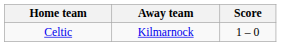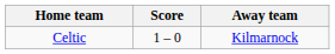 <table class="wikitable" style="text-align: center">
 <tr>
 <th width=140>Home team</th>
+<th width=70>Score</th>
 <th width=140>Away team</th>
-<th width=70>Score</th>
 </tr>
 <tr>
 <td><a href='#'>Celtic</a></td>
+<td>1 – 0</td>
 <td><a href='#'>Kilmarnock</a></td>
-<td>1 – 0</td>
 </tr>
 </table>
